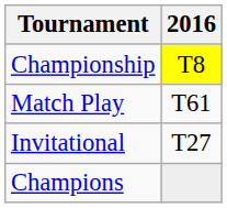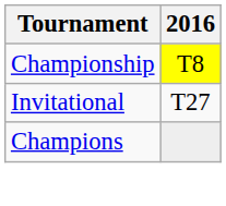 <table class="wikitable" style="text-align:center;">
 <tr>
 <th>Tournament</th>
 <th>2016</th>
 </tr>
 <tr>
 <td align="left"><a href='#'>Championship</a></td>
 <td style="background:yellow;">T8</td>
 </tr>
 <tr>
-<td align="left"><a href='#'>Match Play</a></td>
-<td>T61</td>
-</tr>
-<tr>
 <td align="left"><a href='#'>Invitational</a></td>
 <td>T27</td>
 </tr>
 <tr>
 <td align="left"><a href='#'>Champions</a></td>
 <td style="background:#eeeeee;"></td>
 </tr>
 </table>
